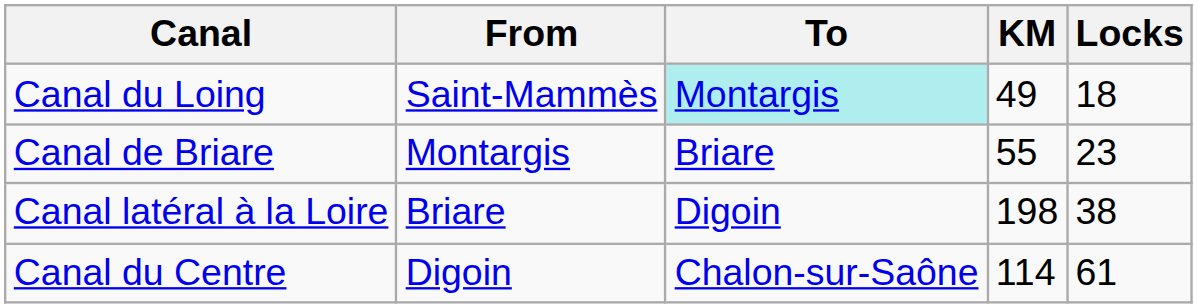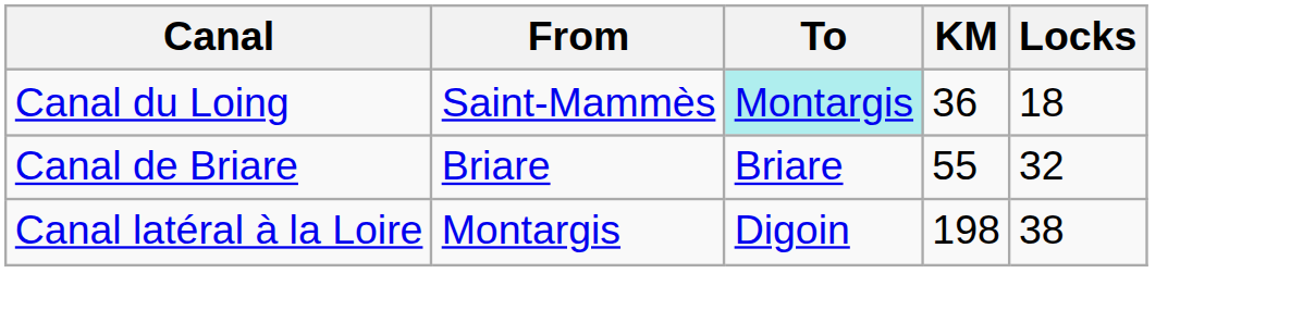 <table class="wikitable">
 <tr>
 <th>Canal</th>
 <th>From</th>
 <th>To</th>
 <th>KM</th>
 <th>Locks</th>
 </tr>
 <tr>
 <td><a href='#'>Canal du Loing</a></td>
 <td><a href='#'>Saint-Mammès</a></td>
 <td style="background: paleturquoise;"><a href='#'>Montargis</a></td>
-<td>49</td>
+<td>36</td>
 <td>18</td>
 </tr>
 <tr>
 <td><a href='#'>Canal de Briare</a></td>
-<td><a href='#'>Montargis</a></td>
+<td><a href='#'>Briare</a></td>
 <td><a href='#'>Briare</a></td>
 <td>55</td>
-<td>23</td>
+<td>32</td>
 </tr>
 <tr>
 <td><a href='#'>Canal latéral à la Loire</a></td>
-<td><a href='#'>Briare</a></td>
+<td><a href='#'>Montargis</a></td>
 <td><a href='#'>Digoin</a></td>
 <td>198</td>
 <td>38</td>
 </tr>
-<tr>
-<td><a href='#'>Canal du Centre</a></td>
-<td><a href='#'>Digoin</a></td>
-<td><a href='#'>Chalon-sur-Saône</a></td>
-<td>114</td>
-<td>61</td>
-</tr>
 </table>
